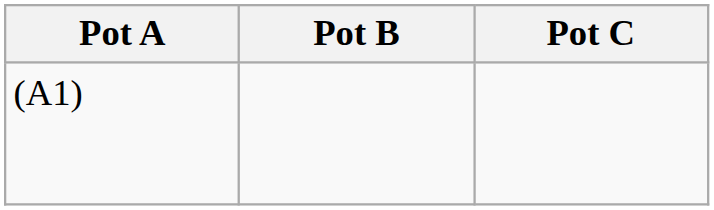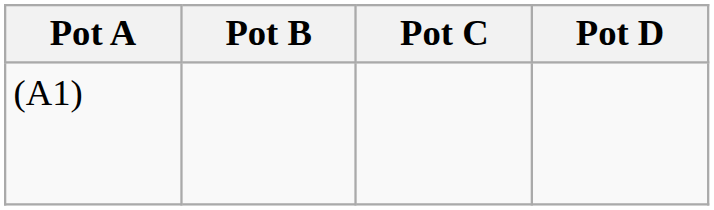 <table class="wikitable">
 <tr>
 <th width=15%>Pot A</th>
 <th width=15%>Pot B</th>
 <th width=15%>Pot C</th>
+<th width=15%>Pot D</th>
 </tr>
 <tr>
 <td> (A1) <br>  <br>  <br> </td>
 <td> <br>  <br>  <br> </td>
 <td> <br>  <br>  <br> </td>
+<td> <br>  <br>  <br> </td>
 </tr>
 </table>
